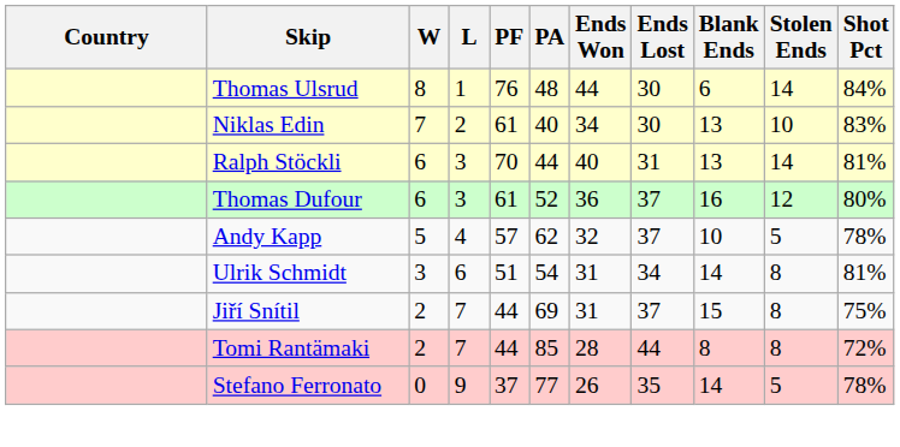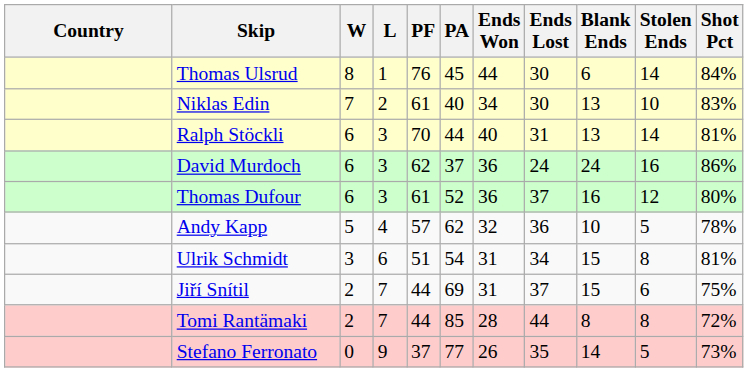 <table class=wikitable>
 <tr>
 <th width=130>Country</th>
 <th width=130>Skip</th>
 <th width=20>W</th>
 <th width=20>L</th>
 <th width=20>PF</th>
 <th width=20>PA</th>
 <th width=20>Ends Won</th>
 <th width=20>Ends Lost</th>
 <th width=20>Blank Ends</th>
 <th width=20>Stolen Ends</th>
 <th width=20>Shot Pct</th>
 </tr>
 <tr style="background:#ffffcc">
 <td></td>
 <td><a href='#'>Thomas Ulsrud</a></td>
 <td>8</td>
 <td>1</td>
 <td>76</td>
-<td>48</td>
+<td>45</td>
 <td>44</td>
 <td>30</td>
 <td>6</td>
 <td>14</td>
 <td>84%</td>
 </tr>
 <tr style="background:#ffffcc">
 <td></td>
 <td><a href='#'>Niklas Edin</a></td>
 <td>7</td>
 <td>2</td>
 <td>61</td>
 <td>40</td>
 <td>34</td>
 <td>30</td>
 <td>13</td>
 <td>10</td>
 <td>83%</td>
 </tr>
 <tr style="background:#ffffcc">
 <td></td>
 <td><a href='#'>Ralph Stöckli</a></td>
 <td>6</td>
 <td>3</td>
 <td>70</td>
 <td>44</td>
 <td>40</td>
 <td>31</td>
 <td>13</td>
 <td>14</td>
 <td>81%</td>
 </tr>
 <tr style="background:#ccffcc">
 <td></td>
+<td><a href='#'>David Murdoch</a></td>
+<td>6</td>
+<td>3</td>
+<td>62</td>
+<td>37</td>
+<td>36</td>
+<td>24</td>
+<td>24</td>
+<td>16</td>
+<td>86%</td>
+</tr>
+<tr style="background:#ccffcc">
+<td></td>
 <td><a href='#'>Thomas Dufour</a></td>
 <td>6</td>
 <td>3</td>
 <td>61</td>
 <td>52</td>
 <td>36</td>
 <td>37</td>
 <td>16</td>
 <td>12</td>
 <td>80%</td>
 </tr>
 <tr>
 <td></td>
 <td><a href='#'>Andy Kapp</a></td>
 <td>5</td>
 <td>4</td>
 <td>57</td>
 <td>62</td>
 <td>32</td>
-<td>37</td>
+<td>36</td>
 <td>10</td>
 <td>5</td>
 <td>78%</td>
 </tr>
 <tr>
 <td></td>
 <td><a href='#'>Ulrik Schmidt</a></td>
 <td>3</td>
 <td>6</td>
 <td>51</td>
 <td>54</td>
 <td>31</td>
 <td>34</td>
-<td>14</td>
+<td>15</td>
 <td>8</td>
 <td>81%</td>
 </tr>
 <tr>
 <td></td>
 <td><a href='#'>Jiří Snítil</a></td>
 <td>2</td>
 <td>7</td>
 <td>44</td>
 <td>69</td>
 <td>31</td>
 <td>37</td>
 <td>15</td>
-<td>8</td>
+<td>6</td>
 <td>75%</td>
 </tr>
 <tr style="background:#ffcccc">
 <td></td>
 <td><a href='#'>Tomi Rantämaki</a></td>
 <td>2</td>
 <td>7</td>
 <td>44</td>
 <td>85</td>
 <td>28</td>
 <td>44</td>
 <td>8</td>
 <td>8</td>
 <td>72%</td>
 </tr>
 <tr style="background:#ffcccc">
 <td></td>
 <td><a href='#'>Stefano Ferronato</a></td>
 <td>0</td>
 <td>9</td>
 <td>37</td>
 <td>77</td>
 <td>26</td>
 <td>35</td>
 <td>14</td>
 <td>5</td>
-<td>78%</td>
+<td>73%</td>
 </tr>
 </table>
